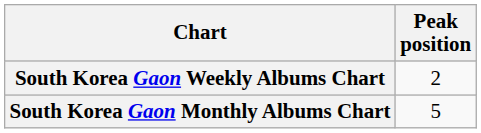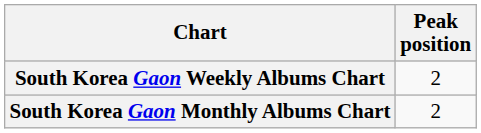 <table class="wikitable sortable plainrowheaders">
 <tr>
 <th scope="col">Chart</th>
 <th scope="col">Peak<br>position</th>
 </tr>
 <tr>
 <th scope="row">South Korea <em><a href='#'>Gaon</a></em> Weekly Albums Chart</th>
 <td style="text-align:center;">2</td>
 </tr>
 <tr>
 <th scope="row">South Korea <em><a href='#'>Gaon</a></em> Monthly Albums Chart</th>
-<td style="text-align:center;">5</td>
+<td style="text-align:center;">2</td>
 </tr>
 </table>
